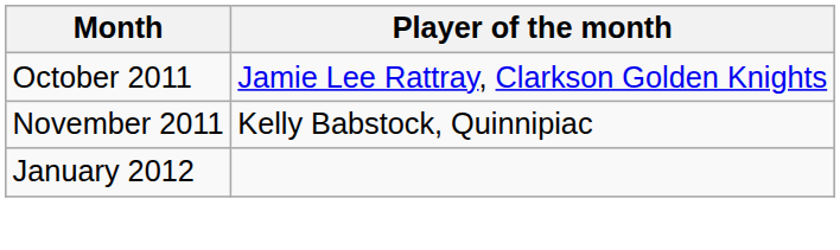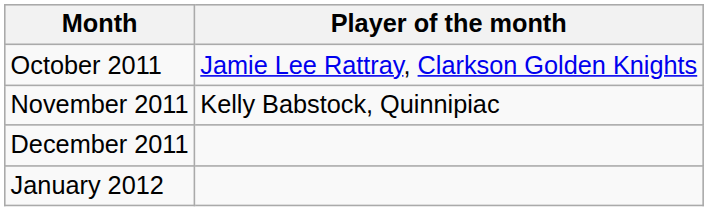 <table class="wikitable" border="1">
 <tr>
 <th>Month</th>
 <th>Player of the month</th>
 </tr>
 <tr>
 <td>October 2011</td>
 <td><a href='#'>Jamie Lee Rattray</a>, <a href='#'>Clarkson Golden Knights</a></td>
 </tr>
 <tr>
 <td>November 2011</td>
 <td>Kelly Babstock, Quinnipiac</td>
 </tr>
 <tr>
+<td>December 2011</td>
+<td></td>
+</tr>
+<tr>
 <td>January 2012</td>
 <td></td>
 </tr>
 </table>
